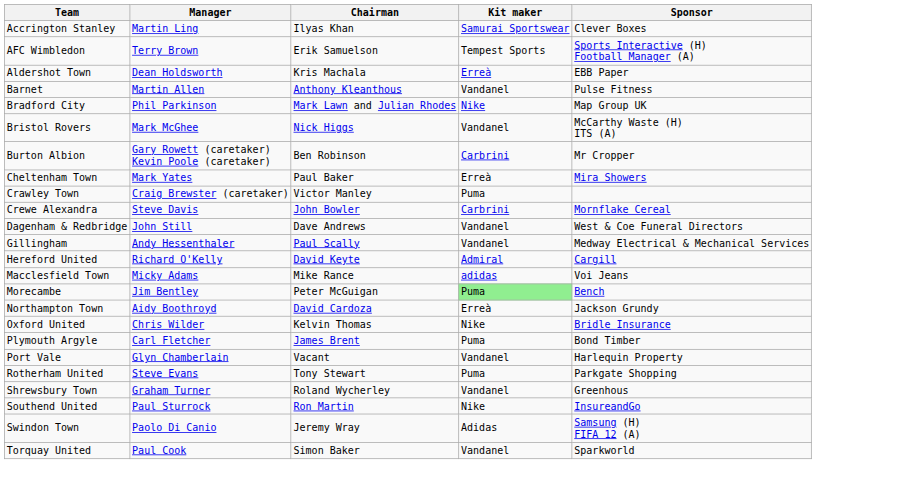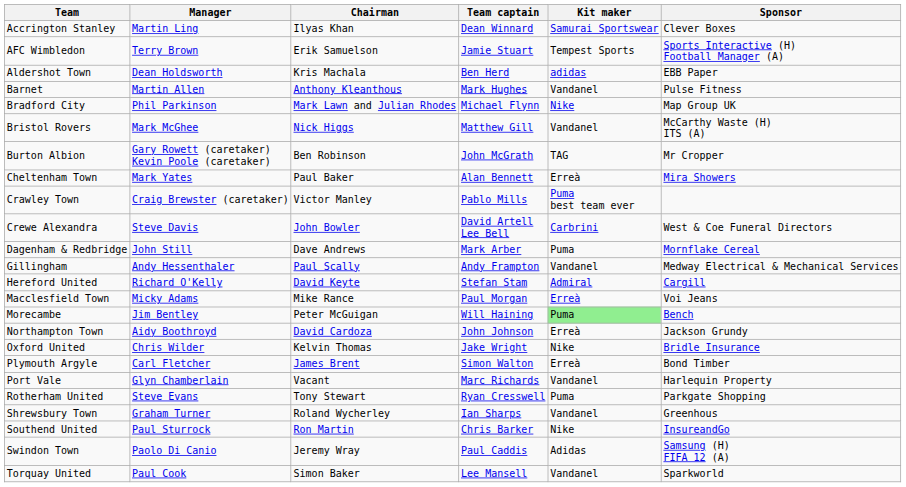 <table class="wikitable sortable" style="text-align: left;">
 <tr>
 <th>Team</th>
 <th>Manager</th>
 <th>Chairman</th>
+<th>Team captain</th>
 <th>Kit maker</th>
 <th>Sponsor</th>
 </tr>
 <tr>
 <td>Accrington Stanley</td>
 <td><a href='#'>Martin Ling</a></td>
 <td>Ilyas Khan</td>
+<td><a href='#'>Dean Winnard</a></td>
 <td><a href='#'>Samurai Sportswear</a></td>
 <td>Clever Boxes</td>
 </tr>
 <tr>
 <td>AFC Wimbledon</td>
 <td><a href='#'>Terry Brown</a></td>
 <td>Erik Samuelson</td>
+<td><a href='#'>Jamie Stuart</a></td>
 <td>Tempest Sports</td>
 <td><a href='#'>Sports Interactive</a> (H)<br><a href='#'>Football Manager</a> (A)</td>
 </tr>
 <tr>
 <td>Aldershot Town</td>
 <td><a href='#'>Dean Holdsworth</a></td>
 <td>Kris Machala</td>
-<td><a href='#'>Erreà</a></td>
+<td><a href='#'>Ben Herd</a></td>
+<td><a href='#'>adidas</a></td>
 <td>EBB Paper</td>
 </tr>
 <tr>
 <td>Barnet</td>
 <td><a href='#'>Martin Allen</a></td>
 <td><a href='#'>Anthony Kleanthous</a></td>
+<td><a href='#'>Mark Hughes</a></td>
 <td>Vandanel</td>
 <td>Pulse Fitness</td>
 </tr>
 <tr>
 <td>Bradford City</td>
 <td><a href='#'>Phil Parkinson</a></td>
 <td><a href='#'>Mark Lawn</a> and <a href='#'>Julian Rhodes</a></td>
+<td><a href='#'>Michael Flynn</a></td>
 <td><a href='#'>Nike</a></td>
 <td>Map Group UK</td>
 </tr>
 <tr>
 <td>Bristol Rovers</td>
 <td><a href='#'>Mark McGhee</a></td>
 <td><a href='#'>Nick Higgs</a></td>
+<td><a href='#'>Matthew Gill</a></td>
 <td>Vandanel</td>
 <td>McCarthy Waste (H)<br>ITS (A)</td>
 </tr>
 <tr>
 <td>Burton Albion</td>
 <td><a href='#'>Gary Rowett</a> (caretaker)<br> <a href='#'>Kevin Poole</a> (caretaker)</td>
 <td>Ben Robinson</td>
-<td><a href='#'>Carbrini</a></td>
+<td><a href='#'>John McGrath</a></td>
+<td>TAG</td>
 <td>Mr Cropper</td>
 </tr>
 <tr>
 <td>Cheltenham Town</td>
 <td><a href='#'>Mark Yates</a></td>
 <td>Paul Baker</td>
+<td><a href='#'>Alan Bennett</a></td>
 <td>Erreà</td>
 <td><a href='#'>Mira Showers</a></td>
 </tr>
 <tr>
 <td>Crawley Town</td>
 <td><a href='#'>Craig Brewster</a> (caretaker)</td>
 <td>Victor Manley</td>
-<td>Puma</td>
+<td><a href='#'>Pablo Mills</a></td>
+<td><a href='#'>Puma</a><br>best team ever</td>
 <td></td>
 </tr>
 <tr>
 <td>Crewe Alexandra</td>
 <td><a href='#'>Steve Davis</a></td>
 <td><a href='#'>John Bowler</a></td>
+<td><a href='#'>David Artell</a><br><a href='#'>Lee Bell</a></td>
 <td><a href='#'>Carbrini</a></td>
-<td><a href='#'>Mornflake Cereal</a></td>
+<td>West & Coe Funeral Directors</td>
 </tr>
 <tr>
 <td>Dagenham & Redbridge</td>
 <td><a href='#'>John Still</a></td>
 <td>Dave Andrews</td>
-<td>Vandanel</td>
-<td>West & Coe Funeral Directors</td>
+<td><a href='#'>Mark Arber</a></td>
+<td>Puma</td>
+<td><a href='#'>Mornflake Cereal</a></td>
 </tr>
 <tr>
 <td>Gillingham</td>
 <td><a href='#'>Andy Hessenthaler</a></td>
 <td><a href='#'>Paul Scally</a></td>
+<td><a href='#'>Andy Frampton</a></td>
 <td>Vandanel</td>
 <td>Medway Electrical & Mechanical Services</td>
 </tr>
 <tr>
 <td>Hereford United</td>
 <td><a href='#'>Richard O'Kelly</a></td>
 <td><a href='#'>David Keyte</a></td>
+<td><a href='#'>Stefan Stam</a></td>
 <td><a href='#'>Admiral</a></td>
 <td><a href='#'>Cargill</a></td>
 </tr>
 <tr>
 <td>Macclesfield Town</td>
 <td><a href='#'>Micky Adams</a></td>
 <td>Mike Rance</td>
-<td><a href='#'>adidas</a></td>
+<td><a href='#'>Paul Morgan</a></td>
+<td><a href='#'>Erreà</a></td>
 <td>Voi Jeans</td>
 </tr>
 <tr>
 <td>Morecambe</td>
 <td><a href='#'>Jim Bentley</a></td>
 <td>Peter McGuigan</td>
+<td><a href='#'>Will Haining</a></td>
 <td style="background: lightgreen;">Puma</td>
 <td><a href='#'>Bench</a></td>
 </tr>
 <tr>
 <td>Northampton Town</td>
 <td><a href='#'>Aidy Boothroyd</a></td>
 <td><a href='#'>David Cardoza</a></td>
+<td><a href='#'>John Johnson</a></td>
 <td>Erreà</td>
 <td>Jackson Grundy</td>
 </tr>
 <tr>
 <td>Oxford United</td>
 <td><a href='#'>Chris Wilder</a></td>
 <td>Kelvin Thomas</td>
+<td><a href='#'>Jake Wright</a></td>
 <td>Nike</td>
 <td><a href='#'>Bridle Insurance</a></td>
 </tr>
 <tr>
 <td>Plymouth Argyle</td>
 <td><a href='#'>Carl Fletcher</a></td>
 <td><a href='#'>James Brent</a></td>
-<td>Puma</td>
+<td><a href='#'>Simon Walton</a></td>
+<td>Erreà</td>
 <td>Bond Timber</td>
 </tr>
 <tr>
 <td>Port Vale</td>
 <td><a href='#'>Glyn Chamberlain</a></td>
 <td>Vacant</td>
+<td><a href='#'>Marc Richards</a></td>
 <td>Vandanel</td>
 <td>Harlequin Property</td>
 </tr>
 <tr>
 <td>Rotherham United</td>
 <td><a href='#'>Steve Evans</a></td>
 <td>Tony Stewart</td>
+<td><a href='#'>Ryan Cresswell</a></td>
 <td>Puma</td>
 <td>Parkgate Shopping</td>
 </tr>
 <tr>
 <td>Shrewsbury Town</td>
 <td><a href='#'>Graham Turner</a></td>
 <td>Roland Wycherley</td>
+<td><a href='#'>Ian Sharps</a></td>
 <td>Vandanel</td>
 <td>Greenhous</td>
 </tr>
 <tr>
 <td>Southend United</td>
 <td><a href='#'>Paul Sturrock</a></td>
 <td><a href='#'>Ron Martin</a></td>
+<td><a href='#'>Chris Barker</a></td>
 <td>Nike</td>
 <td><a href='#'>InsureandGo</a></td>
 </tr>
 <tr>
 <td>Swindon Town</td>
 <td><a href='#'>Paolo Di Canio</a></td>
 <td>Jeremy Wray</td>
+<td><a href='#'>Paul Caddis</a></td>
 <td>Adidas</td>
 <td><a href='#'>Samsung</a> (H)<br><a href='#'>FIFA 12</a> (A)</td>
 </tr>
 <tr>
 <td>Torquay United</td>
 <td><a href='#'>Paul Cook</a></td>
 <td>Simon Baker</td>
+<td><a href='#'>Lee Mansell</a></td>
 <td>Vandanel</td>
 <td>Sparkworld</td>
 </tr>
 </table>
